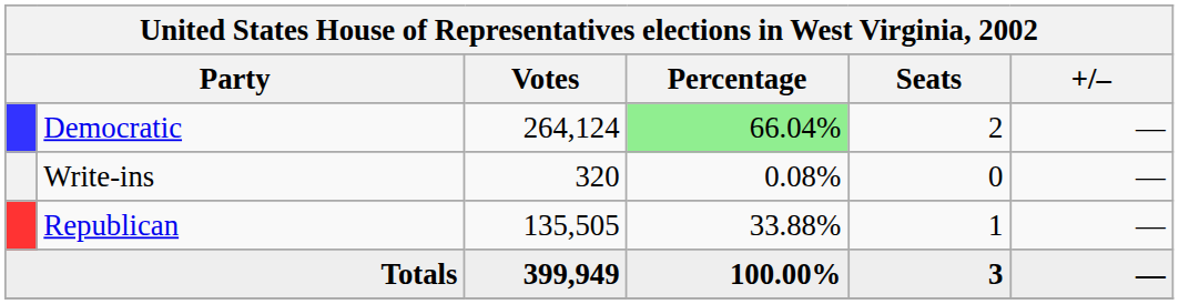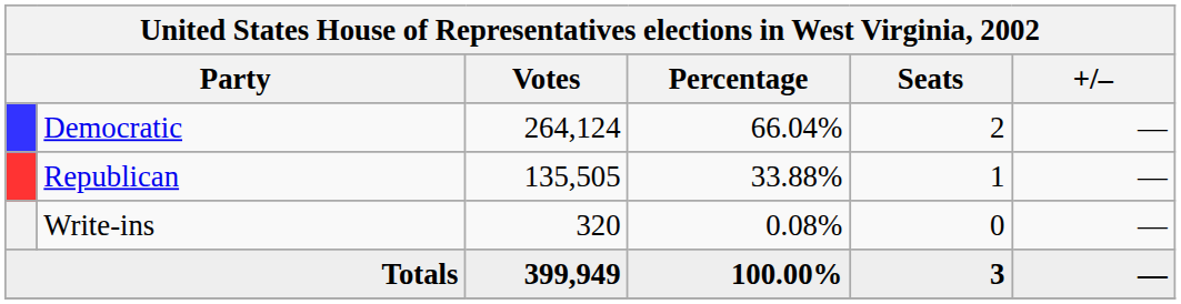 <table class="wikitable" style="font-size: 95%;">
 <tr>
 <th colspan="6">United States House of Representatives elections in West Virginia, 2002</th>
 </tr>
 <tr>
 <th colspan=2 style="width: 15em">Party</th>
 <th style="width: 5em">Votes</th>
 <th style="width: 7em">Percentage</th>
 <th style="width: 5em">Seats</th>
 <th style="width: 5em">+/–</th>
 </tr>
 <tr>
 <th style="background-color:#3333FF; width: 3px"></th>
 <td style="width: 130px"><a href='#'>Democratic</a></td>
 <td align="right">264,124</td>
-<td align="right" style="background: lightgreen;">66.04%</td>
+<td align="right">66.04%</td>
 <td align="right">2</td>
+<td align="right">—</td>
+</tr>
+<tr>
+<th style="background-color:#FF3333; width: 3px"></th>
+<td style="width: 130px"><a href='#'>Republican</a></td>
+<td align="right">135,505</td>
+<td align="right">33.88%</td>
+<td align="right">1</td>
 <td align="right">—</td>
 </tr>
 <tr>
 <th style="background-color:#DDDDD; width: 3px"></th>
 <td style="width: 130px">Write-ins</td>
 <td align="right">320</td>
 <td align="right">0.08%</td>
 <td align="right">0</td>
-<td align="right">—</td>
-</tr>
-<tr>
-<th style="background-color:#FF3333; width: 3px"></th>
-<td style="width: 130px"><a href='#'>Republican</a></td>
-<td align="right">135,505</td>
-<td align="right">33.88%</td>
-<td align="right">1</td>
 <td align="right">—</td>
 </tr>
 <tr bgcolor="#EEEEEE">
 <td colspan="2" align="right"><strong>Totals</strong></td>
 <td align="right"><strong>399,949</strong></td>
 <td align="right"><strong>100.00%</strong></td>
 <td align="right"><strong>3</strong></td>
 <td align="right"><strong>—</strong></td>
 </tr>
 <tr bgcolor="#EEEEEE">
 </tr>
 </table>
